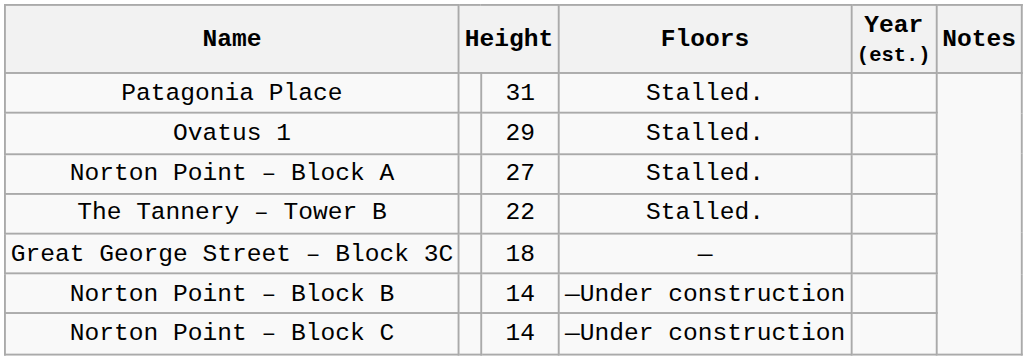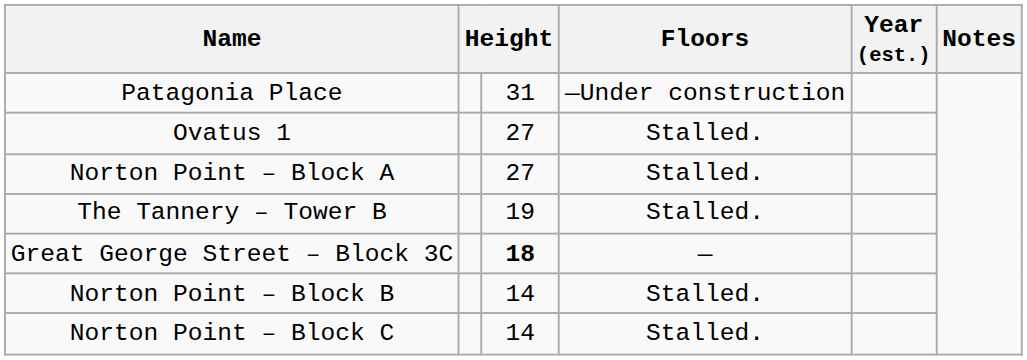 <table class="wikitable sortable">
 <tr>
 <th>Name</th>
 <th colspan=2>Height</th>
 <th>Floors</th>
 <th>Year<br><small>(est.)</small></th>
 <th>Notes</th>
 </tr>
 <tr>
 <td align="center">Patagonia Place</td>
 <td></td>
 <td align="center">31</td>
-<td align="center">Stalled.</td>
+<td align="center">—Under construction</td>
 <td align="center"></td>
 </tr>
 <tr>
 <td align="center">Ovatus 1</td>
 <td></td>
-<td align="center">29</td>
+<td align="center">27</td>
 <td align="center">Stalled.</td>
 <td align="center"></td>
 </tr>
 <tr>
 <td align="center">Norton Point – Block A</td>
 <td></td>
 <td align="center">27</td>
 <td align="center">Stalled.</td>
 <td align="center"></td>
 </tr>
 <tr>
 <td align="center">The Tannery – Tower B</td>
 <td></td>
-<td align="center">22</td>
+<td align="center">19</td>
 <td align="center">Stalled.</td>
 <td align="center"></td>
 </tr>
 <tr>
 <td align="center">Great George Street – Block 3C</td>
 <td></td>
-<td align="center">18</td>
+<td align="center"><strong>18</strong></td>
 <td align="center">—</td>
 <td align="center"></td>
 </tr>
 <tr>
 <td align="center">Norton Point – Block B</td>
 <td></td>
 <td align="center">14</td>
-<td align="center">—Under construction</td>
+<td align="center">Stalled.</td>
 <td align="center"></td>
 </tr>
 <tr>
 <td align="center">Norton Point – Block C</td>
 <td></td>
 <td align="center">14</td>
-<td align="center">—Under construction</td>
+<td align="center">Stalled.</td>
 <td align="center"></td>
 </tr>
 </table>
